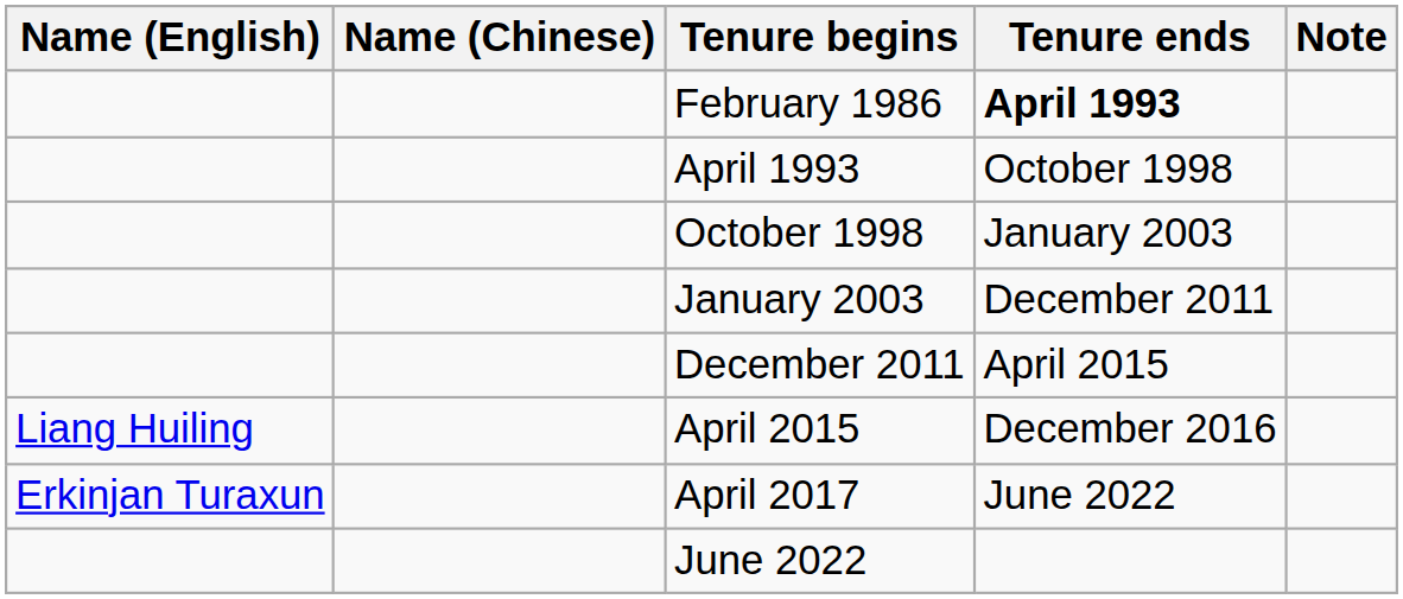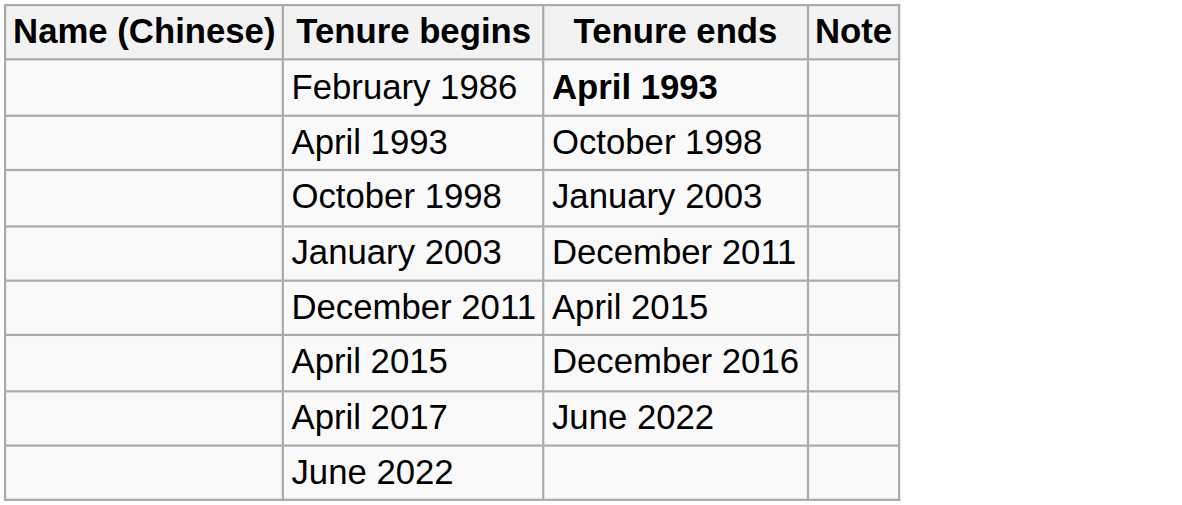 <table class="wikitable">
 <tr>
-<th>Name (English)</th>
 <th>Name (Chinese)</th>
 <th>Tenure begins</th>
 <th>Tenure ends</th>
 <th>Note</th>
 </tr>
 <tr>
 <td></td>
-<td></td>
 <td>February 1986</td>
 <td><strong>April 1993</strong></td>
 <td></td>
 </tr>
 <tr>
-<td></td>
 <td></td>
 <td>April 1993</td>
 <td>October 1998</td>
 <td></td>
 </tr>
 <tr>
 <td></td>
-<td></td>
 <td>October 1998</td>
 <td>January 2003</td>
 <td></td>
 </tr>
 <tr>
-<td></td>
 <td></td>
 <td>January 2003</td>
 <td>December 2011</td>
 <td></td>
 </tr>
 <tr>
 <td></td>
-<td></td>
 <td>December 2011</td>
 <td>April 2015</td>
 <td></td>
 </tr>
 <tr>
-<td><a href='#'>Liang Huiling</a></td>
 <td></td>
 <td>April 2015</td>
 <td>December 2016</td>
 <td></td>
 </tr>
 <tr>
-<td><a href='#'>Erkinjan Turaxun</a></td>
 <td></td>
 <td>April 2017</td>
 <td>June 2022</td>
 <td></td>
 </tr>
 <tr>
 <td></td>
-<td></td>
 <td>June 2022</td>
 <td></td>
 <td></td>
 </tr>
 </table>
